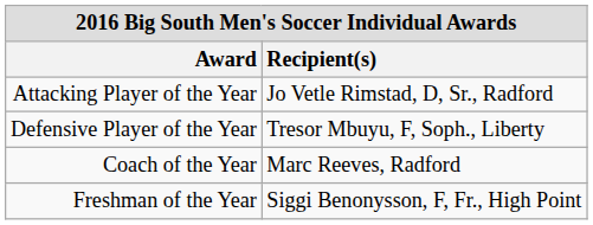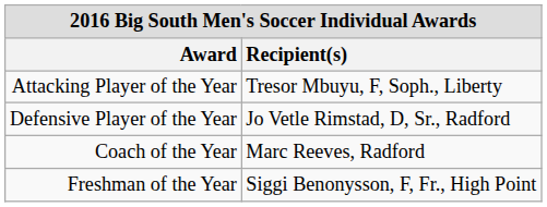 <table class="wikitable" style="white-space:nowrap; font-size:90%;">
 <tr>
 <td colspan="7" style="text-align:center; background:#ddd;"><strong>2016 Big South Men's Soccer Individual Awards</strong></td>
 </tr>
 <tr>
 <th style="text-align:right;">Award</th>
 <th style="text-align:left;">Recipient(s)</th>
 </tr>
 <tr>
 <td style="text-align:right;">Attacking Player of the Year</td>
-<td style="text-align:left;">Jo Vetle Rimstad, D, Sr., Radford</td>
+<td style="text-align:left;">Tresor Mbuyu, F, Soph., Liberty</td>
 </tr>
 <tr>
 <td style="text-align:right;">Defensive Player of the Year</td>
-<td style="text-align:left;">Tresor Mbuyu, F, Soph., Liberty</td>
+<td style="text-align:left;">Jo Vetle Rimstad, D, Sr., Radford</td>
 </tr>
 <tr>
 <td style="text-align:right;">Coach of the Year</td>
 <td style="text-align:left;">Marc Reeves, Radford</td>
 </tr>
 <tr>
 <td style="text-align:right;">Freshman of the Year</td>
 <td style="text-align:left;">Siggi Benonysson, F, Fr., High Point</td>
 </tr>
 </table>
